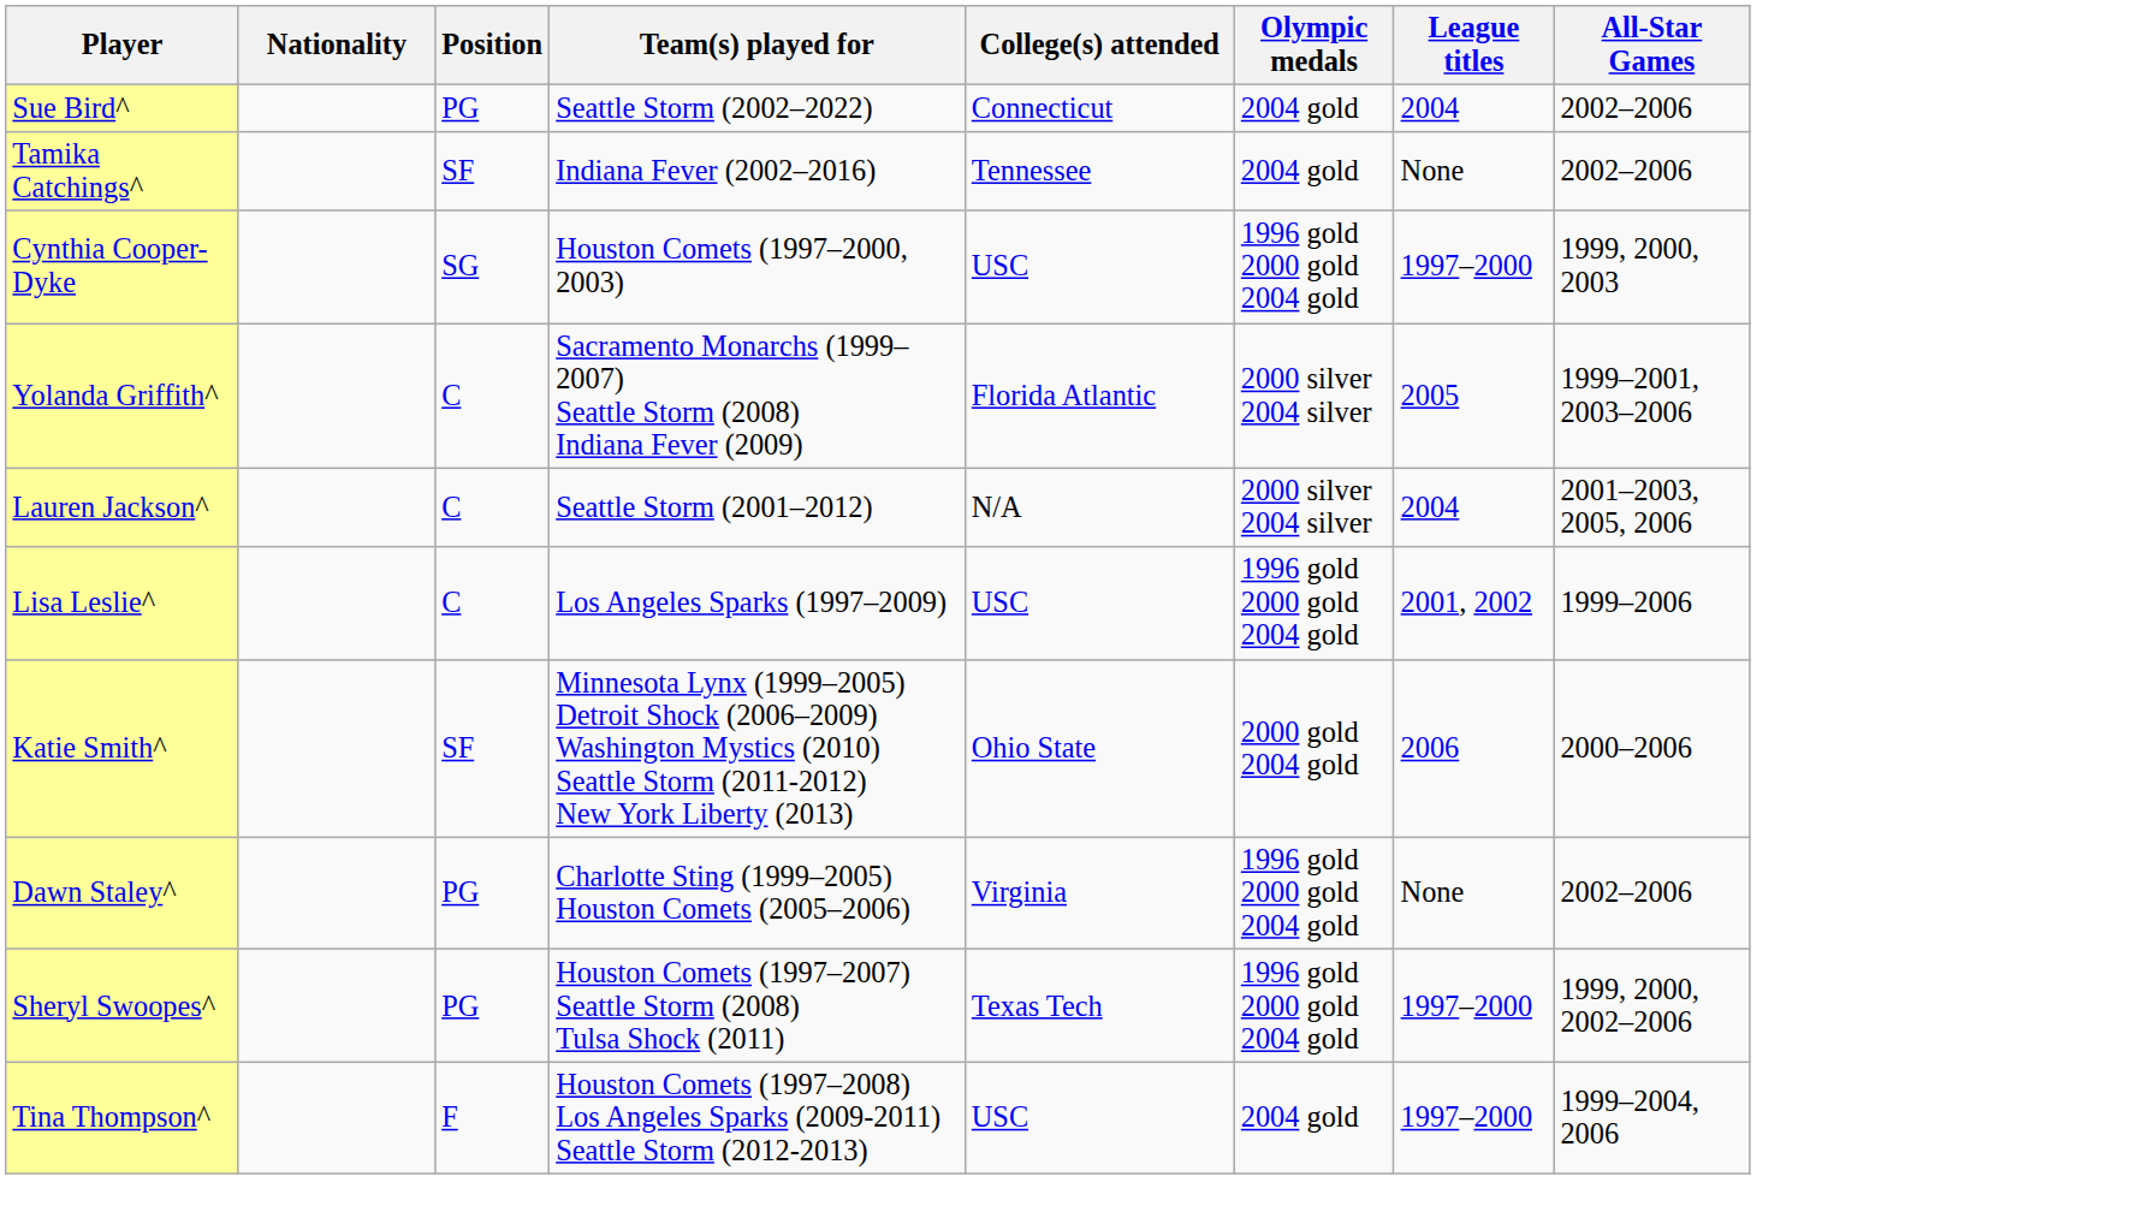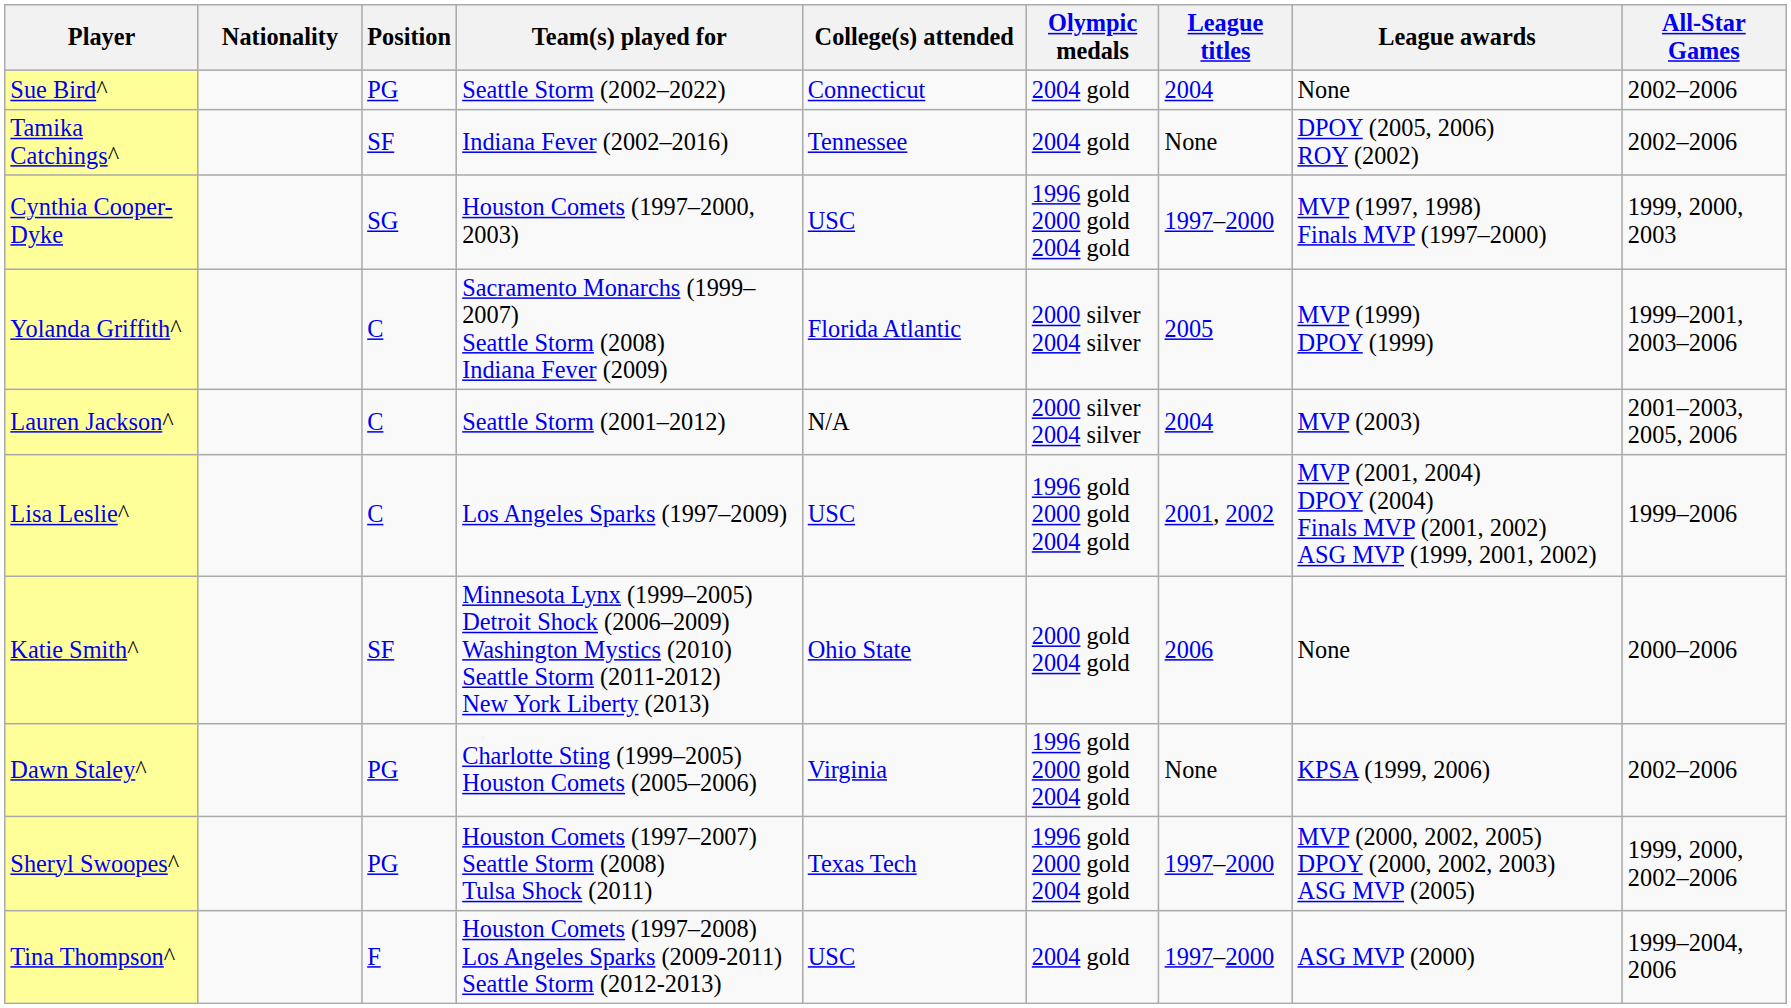 <table class="wikitable">
 <tr>
 <th width=120>Player</th>
 <th width=100>Nationality</th>
 <th width=40>Position</th>
 <th width=220>Team(s) played for</th>
 <th width=140>College(s) attended</th>
 <th width=80><a href='#'>Olympic</a> <br> medals</th>
 <th width=80><a href='#'>League titles</a></th>
+<th width=210>League awards</th>
 <th width=100><a href='#'>All-Star Games</a></th>
 </tr>
 <tr>
 <td bgcolor="#FFFF99"><a href='#'>Sue Bird</a>^</td>
 <td></td>
 <td><a href='#'>PG</a></td>
 <td><a href='#'>Seattle Storm</a> (2002–2022)</td>
 <td><a href='#'>Connecticut</a></td>
 <td><a href='#'>2004</a> gold</td>
 <td><a href='#'>2004</a></td>
+<td>None</td>
 <td>2002–2006</td>
 </tr>
 <tr>
 <td bgcolor="#FFFF99"><a href='#'>Tamika Catchings</a>^</td>
 <td></td>
 <td><a href='#'>SF</a></td>
 <td><a href='#'>Indiana Fever</a> (2002–2016)</td>
 <td><a href='#'>Tennessee</a></td>
 <td><a href='#'>2004</a> gold</td>
 <td>None</td>
+<td><a href='#'>DPOY</a> (2005, 2006) <br> <a href='#'>ROY</a> (2002)</td>
 <td>2002–2006</td>
 </tr>
 <tr>
 <td bgcolor="#FFFF99"><a href='#'>Cynthia Cooper-Dyke</a></td>
 <td></td>
 <td><a href='#'>SG</a></td>
 <td><a href='#'>Houston Comets</a> (1997–2000, 2003)</td>
 <td><a href='#'>USC</a></td>
 <td><a href='#'>1996</a> gold <br> <a href='#'>2000</a> gold <br> <a href='#'>2004</a> gold</td>
 <td><a href='#'>1997</a>–<a href='#'>2000</a></td>
+<td><a href='#'>MVP</a> (1997, 1998) <br> <a href='#'>Finals MVP</a> (1997–2000)</td>
 <td>1999, 2000, 2003</td>
 </tr>
 <tr>
 <td bgcolor="#FFFF99"><a href='#'>Yolanda Griffith</a>^</td>
 <td></td>
 <td><a href='#'>C</a></td>
 <td><a href='#'>Sacramento Monarchs</a> (1999–2007) <br> <a href='#'>Seattle Storm</a> (2008) <br> <a href='#'>Indiana Fever</a> (2009)</td>
 <td><a href='#'>Florida Atlantic</a></td>
 <td><a href='#'>2000</a> silver <br> <a href='#'>2004</a> silver</td>
 <td><a href='#'>2005</a></td>
+<td><a href='#'>MVP</a> (1999)<br><a href='#'>DPOY</a> (1999)</td>
 <td>1999–2001, 2003–2006</td>
 </tr>
 <tr>
 <td bgcolor="#FFFF99"><a href='#'>Lauren Jackson</a>^</td>
 <td></td>
 <td><a href='#'>C</a></td>
 <td><a href='#'>Seattle Storm</a> (2001–2012)</td>
 <td>N/A</td>
 <td><a href='#'>2000</a> silver <br> <a href='#'>2004</a> silver</td>
 <td><a href='#'>2004</a></td>
+<td><a href='#'>MVP</a> (2003)</td>
 <td>2001–2003, 2005, 2006</td>
 </tr>
 <tr>
 <td bgcolor="#FFFF99"><a href='#'>Lisa Leslie</a>^</td>
 <td></td>
 <td><a href='#'>C</a></td>
 <td><a href='#'>Los Angeles Sparks</a> (1997–2009)</td>
 <td><a href='#'>USC</a></td>
 <td><a href='#'>1996</a> gold <br> <a href='#'>2000</a> gold <br> <a href='#'>2004</a> gold</td>
 <td><a href='#'>2001</a>, <a href='#'>2002</a></td>
+<td><a href='#'>MVP</a> (2001, 2004) <br> <a href='#'>DPOY</a> (2004) <br> <a href='#'>Finals MVP</a> (2001, 2002) <br> <a href='#'>ASG MVP</a> (1999, 2001, 2002)</td>
 <td>1999–2006</td>
 </tr>
 <tr>
 <td bgcolor="#FFFF99"><a href='#'>Katie Smith</a>^</td>
 <td></td>
 <td><a href='#'>SF</a></td>
 <td><a href='#'>Minnesota Lynx</a> (1999–2005) <br> <a href='#'>Detroit Shock</a> (2006–2009) <br> <a href='#'>Washington Mystics</a> (2010) <br> <a href='#'>Seattle Storm</a> (2011-2012) <br> <a href='#'>New York Liberty</a> (2013)</td>
 <td><a href='#'>Ohio State</a></td>
 <td><a href='#'>2000</a> gold <br> <a href='#'>2004</a> gold</td>
 <td><a href='#'>2006</a></td>
+<td>None</td>
 <td>2000–2006</td>
 </tr>
 <tr>
 <td bgcolor="#FFFF99"><a href='#'>Dawn Staley</a>^</td>
 <td></td>
 <td><a href='#'>PG</a></td>
 <td><a href='#'>Charlotte Sting</a> (1999–2005) <br> <a href='#'>Houston Comets</a> (2005–2006)</td>
 <td><a href='#'>Virginia</a></td>
 <td><a href='#'>1996</a> gold <br> <a href='#'>2000</a> gold <br> <a href='#'>2004</a> gold</td>
 <td>None</td>
+<td><a href='#'>KPSA</a> (1999, 2006)</td>
 <td>2002–2006</td>
 </tr>
 <tr>
 <td bgcolor="#FFFF99"><a href='#'>Sheryl Swoopes</a>^</td>
 <td></td>
 <td><a href='#'>PG</a></td>
 <td><a href='#'>Houston Comets</a> (1997–2007) <br> <a href='#'>Seattle Storm</a> (2008) <br> <a href='#'>Tulsa Shock</a> (2011)</td>
 <td><a href='#'>Texas Tech</a></td>
 <td><a href='#'>1996</a> gold <br> <a href='#'>2000</a> gold <br> <a href='#'>2004</a> gold</td>
 <td><a href='#'>1997</a>–<a href='#'>2000</a></td>
+<td><a href='#'>MVP</a> (2000, 2002, 2005) <br> <a href='#'>DPOY</a> (2000, 2002, 2003) <br> <a href='#'>ASG MVP</a> (2005)</td>
 <td>1999, 2000, 2002–2006</td>
 </tr>
 <tr>
 <td bgcolor="#FFFF99"><a href='#'>Tina Thompson</a>^</td>
 <td></td>
 <td><a href='#'>F</a></td>
 <td><a href='#'>Houston Comets</a> (1997–2008) <br> <a href='#'>Los Angeles Sparks</a> (2009-2011) <br> <a href='#'>Seattle Storm</a> (2012-2013)</td>
 <td><a href='#'>USC</a></td>
 <td><a href='#'>2004</a> gold</td>
 <td><a href='#'>1997</a>–<a href='#'>2000</a></td>
+<td><a href='#'>ASG MVP</a> (2000)</td>
 <td>1999–2004, 2006</td>
 </tr>
 </table>
